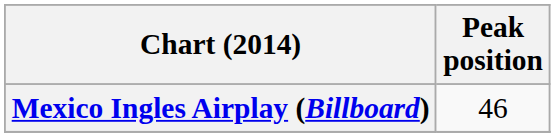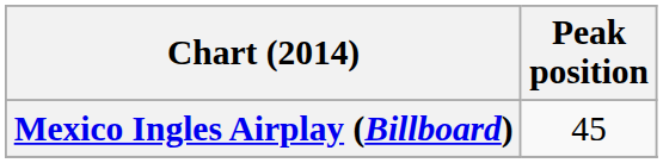 <table class="wikitable plainrowheaders sortable" style="text-align:center">
 <tr>
 <th>Chart (2014)</th>
 <th>Peak<br>position</th>
 </tr>
 <tr>
 <th scope="row"><a href='#'>Mexico Ingles Airplay</a> (<em><a href='#'>Billboard</a></em>)</th>
-<td align="center">46</td>
+<td align="center">45</td>
 </tr>
 <tr>
 </tr>
 <tr>
 </tr>
 <tr>
 </tr>
 <tr>
 </tr>
 </table>
